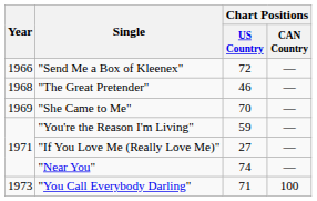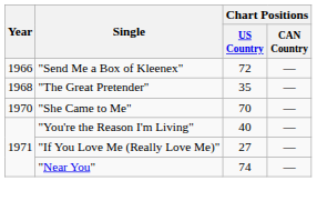 <table class="wikitable">
 <tr>
 <th rowspan="2">Year</th>
 <th rowspan="2">Single</th>
 <th colspan="2">Chart Positions</th>
 </tr>
 <tr>
 <th width="50"><small><a href='#'>US Country</a></small></th>
 <th width="50"><small>CAN Country</small></th>
 </tr>
 <tr>
 <td>1966</td>
 <td>"Send Me a Box of Kleenex"</td>
 <td align=center>72</td>
 <td align=center>—</td>
 </tr>
 <tr>
 <td>1968</td>
 <td>"The Great Pretender"</td>
-<td align=center>46</td>
+<td align=center>35</td>
 <td align=center>—</td>
 </tr>
 <tr>
-<td>1969</td>
+<td>1970</td>
 <td>"She Came to Me"</td>
 <td align=center>70</td>
 <td align=center>—</td>
 </tr>
 <tr>
 <td rowspan=3>1971</td>
 <td>"You're the Reason I'm Living"</td>
-<td align=center>59</td>
+<td align=center>40</td>
 <td align=center>—</td>
 </tr>
 <tr>
 <td>"If You Love Me (Really Love Me)"</td>
 <td align=center>27</td>
 <td align=center>—</td>
 </tr>
 <tr>
 <td>"<a href='#'>Near You</a>"</td>
 <td align=center>74</td>
 <td align=center>—</td>
 </tr>
-<tr>
-<td>1973</td>
-<td>"<a href='#'>You Call Everybody Darling</a>"</td>
-<td align=center>71</td>
-<td align=center>100</td>
-</tr>
 </table>
